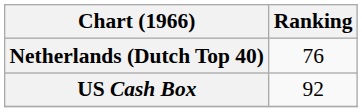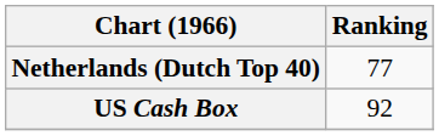 <table class="wikitable plainrowheaders sortable">
 <tr>
 <th scope="col">Chart (1966)</th>
 <th scope="col">Ranking</th>
 </tr>
 <tr>
 <th scope="row">Netherlands (Dutch Top 40)</th>
-<td align="center">76</td>
+<td align="center">77</td>
 </tr>
 <tr>
 <th scope="row">US <em>Cash Box</em></th>
 <td align="center">92</td>
 </tr>
 <tr>
 </tr>
 </table>
